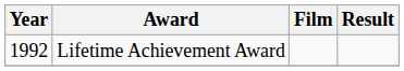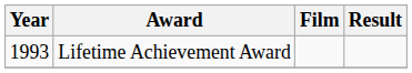 <table class="wikitable sortable">
 <tr>
 <th>Year</th>
 <th>Award</th>
 <th>Film</th>
 <th>Result</th>
 </tr>
 <tr>
-<td>1992</td>
+<td>1993</td>
 <td>Lifetime Achievement Award</td>
 <td></td>
 <td></td>
 </tr>
 <tr>
 </tr>
 </table>
